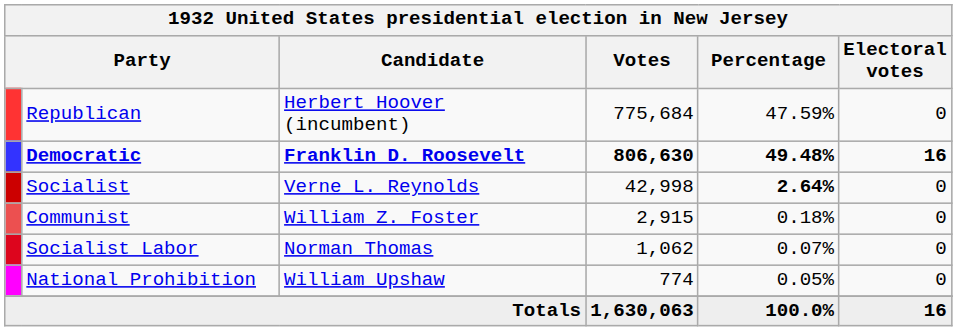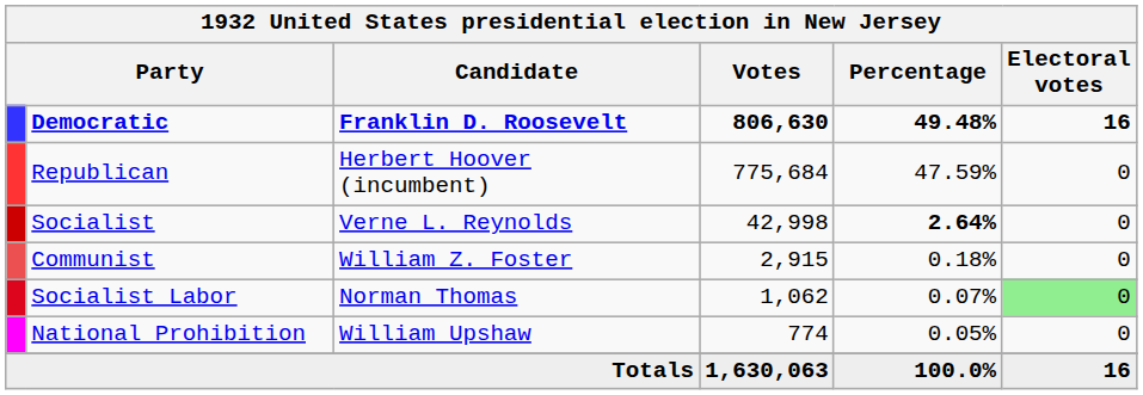 <table class="wikitable" style="font-size: 95%;">
 <tr>
 <th colspan="6">1932 United States presidential election in New Jersey</th>
 </tr>
 <tr>
 <th colspan="2" style="width: 15em">Party</th>
 <th style="width: 17em">Candidate</th>
 <th style="width: 5em">Votes</th>
 <th style="width: 7em">Percentage</th>
 <th style="width: 5em">Electoral votes</th>
 </tr>
 <tr>
+<th style="background-color:#3333FF; width: 3px"></th>
+<td style="width: 130px"><strong><a href='#'>Democratic</a></strong></td>
+<td><strong><a href='#'>Franklin D. Roosevelt</a></strong></td>
+<td align="right"><strong>806,630</strong></td>
+<td align="right"><strong>49.48%</strong></td>
+<td align="right"><strong>16</strong></td>
+</tr>
+<tr>
 <th style="background-color:#FF3333; width: 3px"></th>
 <td style="width: 130px"><a href='#'>Republican</a></td>
 <td><a href='#'>Herbert Hoover</a> (incumbent)</td>
 <td align="right">775,684</td>
 <td align="right">47.59%</td>
 <td align="right">0</td>
-</tr>
-<tr>
-<th style="background-color:#3333FF; width: 3px"></th>
-<td style="width: 130px"><strong><a href='#'>Democratic</a></strong></td>
-<td><strong><a href='#'>Franklin D. Roosevelt</a></strong></td>
-<td align="right"><strong>806,630</strong></td>
-<td align="right"><strong>49.48%</strong></td>
-<td align="right"><strong>16</strong></td>
 </tr>
 <tr>
 <th style="background-color:#CC0000; width: 3px"></th>
 <td style="width: 130px"><a href='#'>Socialist</a></td>
 <td><a href='#'>Verne L. Reynolds</a></td>
 <td align="right">42,998</td>
 <td align="right"><strong>2.64%</strong></td>
 <td align="right">0</td>
 </tr>
 <tr>
 <th style="background-color:#EC5050; width: 3px"></th>
 <td style="width: 130px"><a href='#'>Communist</a></td>
 <td><a href='#'>William Z. Foster</a></td>
 <td align="right">2,915</td>
 <td align="right">0.18%</td>
 <td align="right">0</td>
 </tr>
 <tr>
 <th style="background-color:#DD051D; width: 3px"></th>
 <td style="width: 130px"><a href='#'>Socialist Labor</a></td>
 <td><a href='#'>Norman Thomas</a></td>
 <td align="right">1,062</td>
 <td align="right">0.07%</td>
-<td align="right">0</td>
+<td align="right" style="background: lightgreen;">0</td>
 </tr>
 <tr>
 <th style="background-color:#FF00FF; width: 3px"></th>
 <td style="width: 130px"><a href='#'>National Prohibition</a></td>
 <td><a href='#'>William Upshaw</a></td>
 <td align="right">774</td>
 <td align="right">0.05%</td>
 <td align="right">0</td>
 </tr>
 <tr>
 </tr>
 <tr style="background:#eee; text-align:right;">
 <td colspan="3"><strong>Totals</strong></td>
 <td><strong>1,630,063</strong></td>
 <td><strong>100.0%</strong></td>
 <td><strong>16</strong></td>
 </tr>
 </table>
